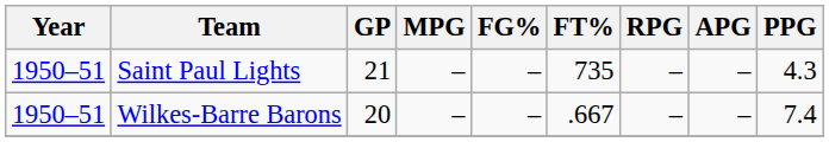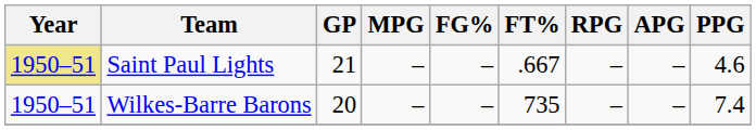 <table class="wikitable sortable" style="font-size:95%; text-align:right;">
 <tr>
 <th>Year</th>
 <th>Team</th>
 <th>GP</th>
 <th>MPG</th>
 <th>FG%</th>
 <th>FT%</th>
 <th>RPG</th>
 <th>APG</th>
 <th>PPG</th>
 </tr>
 <tr>
-<td style="text-align:left;"><a href='#'>1950–51</a></td>
+<td style="background: khaki; text-align:left;"><a href='#'>1950–51</a></td>
 <td style="text-align:left;"><a href='#'>Saint Paul Lights</a></td>
 <td>21</td>
 <td>–</td>
 <td>–</td>
-<td>735</td>
+<td>.667</td>
 <td>–</td>
 <td>–</td>
-<td>4.3</td>
+<td>4.6</td>
 </tr>
 <tr>
 <td style="text-align:left;"><a href='#'>1950–51</a></td>
 <td style="text-align:left;"><a href='#'>Wilkes-Barre Barons</a></td>
 <td>20</td>
 <td>–</td>
 <td>–</td>
-<td>.667</td>
+<td>735</td>
 <td>–</td>
 <td>–</td>
 <td>7.4</td>
 </tr>
 <tr>
 </tr>
 </table>
